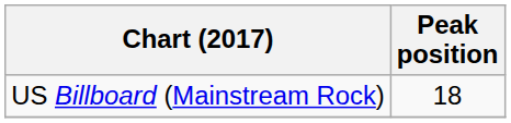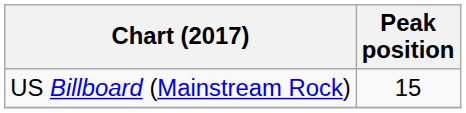 <table class="wikitable sortable">
 <tr>
 <th>Chart (2017)</th>
 <th>Peak<br>position</th>
 </tr>
 <tr>
 <td>US <em><a href='#'>Billboard</a></em> (<a href='#'>Mainstream Rock</a>)</td>
-<td style="text-align:center;">18</td>
+<td style="text-align:center;">15</td>
 </tr>
 <tr>
 </tr>
 </table>
